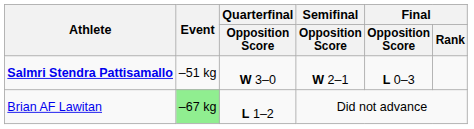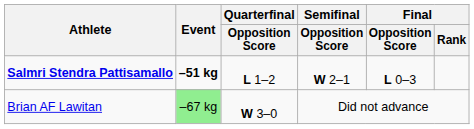 <table class="wikitable" style="font-size:90%; text-align:center">
 <tr>
 <th rowspan="2">Athlete</th>
 <th rowspan="2">Event</th>
 <th>Quarterfinal</th>
 <th>Semifinal</th>
 <th colspan=2>Final</th>
 </tr>
 <tr style="font-size:95%">
 <th>Opposition<br>Score</th>
 <th>Opposition<br>Score</th>
 <th>Opposition<br>Score</th>
 <th>Rank</th>
 </tr>
 <tr align="center">
 <td align=left><strong><a href='#'>Salmri Stendra Pattisamallo</a></strong></td>
-<td>–51 kg</td>
-<td><br><strong>W</strong> 3–0</td>
+<td><strong>–51 kg</strong></td>
+<td><br><strong>L</strong> 1–2</td>
 <td><br> <strong>W</strong> 2–1</td>
 <td><br> <strong>L</strong> 0–3</td>
 <td></td>
 </tr>
 <tr align="center">
 <td align=left><a href='#'>Brian AF Lawitan</a></td>
 <td style="background: lightgreen;">–67 kg</td>
-<td><br><strong>L</strong> 1–2</td>
+<td><br><strong>W</strong> 3–0</td>
 <td colspan="3">Did not advance</td>
 </tr>
 </table>
